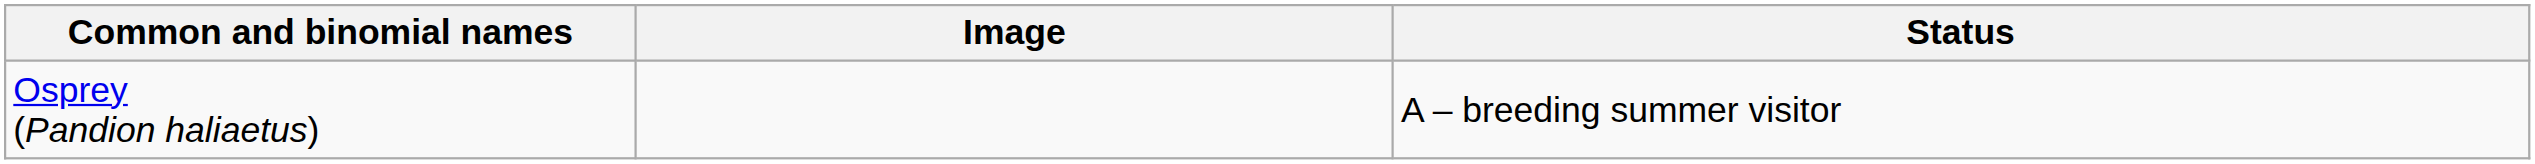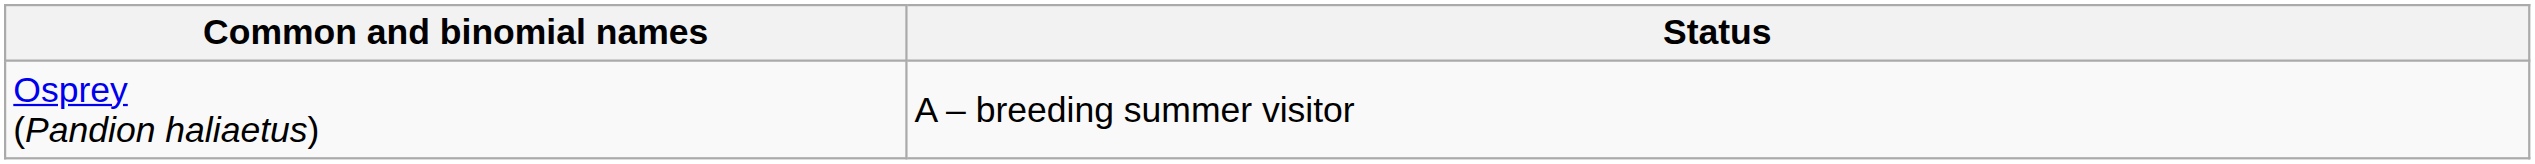 <table width=90% class="wikitable">
 <tr>
 <th width=25%>Common and binomial names</th>
-<th width=30%>Image</th>
 <th width=45%>Status</th>
 </tr>
 <tr>
 <td><a href='#'>Osprey</a><br>(<em>Pandion haliaetus</em>)</td>
-<td></td>
 <td>A – breeding summer visitor</td>
 </tr>
 </table>
